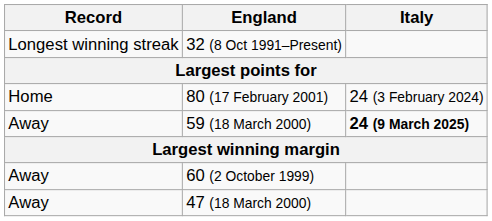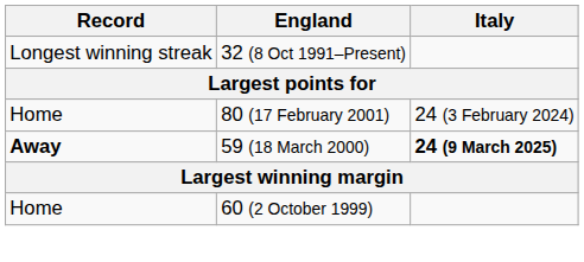 <table class="wikitable">
 <tr>
 <th>Record</th>
 <th>England</th>
 <th>Italy</th>
 </tr>
 <tr>
 <td>Longest winning streak</td>
 <td>32 <small>(8 Oct 1991–Present)</small></td>
 <td></td>
 </tr>
 <tr>
 <th colspan=3 align=center>Largest points for</th>
 </tr>
 <tr>
 <td>Home</td>
 <td>80 <small>(17 February 2001)</small></td>
 <td>24 <small>(3 February 2024)</small></td>
 </tr>
 <tr>
-<td>Away</td>
+<td><strong>Away</strong></td>
 <td>59 <small>(18 March 2000)</small></td>
 <td><strong>24 <small>(9 March 2025)</small></strong></td>
 </tr>
 <tr>
 <th colspan=3 align=center>Largest winning margin</th>
 </tr>
 <tr>
-<td>Away</td>
+<td>Home</td>
 <td>60 <small>(2 October 1999)</small></td>
 <td></td>
 </tr>
-<tr>
-<td>Away</td>
-<td>47 <small>(18 March 2000)</small></td>
-<td></td>
-</tr>
 </table>
